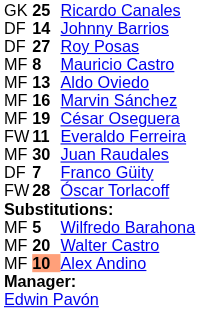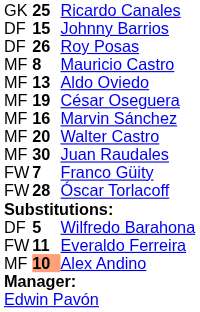 <table style = "font-size: 90%" cellspacing = "0" cellpadding = "0">
 <tr>
 <td colspan = 4></td>
 </tr>
 <tr>
 <th style="width:25px;"></th>
 <th style="width:25px;"></th>
 </tr>
 <tr>
 <td>GK</td>
 <td><strong>25</strong></td>
 <td> <a href='#'>Ricardo Canales</a></td>
 </tr>
 <tr>
 <td>DF</td>
-<td><strong>14</strong></td>
+<td><strong>15</strong></td>
 <td> <a href='#'>Johnny Barrios</a></td>
 </tr>
 <tr>
 <td>DF</td>
-<td><strong>27</strong></td>
+<td><strong>26</strong></td>
 <td> <a href='#'>Roy Posas</a></td>
 </tr>
 <tr>
 <td>MF</td>
 <td><strong>8</strong></td>
 <td> <a href='#'>Mauricio Castro</a></td>
 </tr>
 <tr>
 <td>MF</td>
 <td><strong>13</strong></td>
 <td> <a href='#'>Aldo Oviedo</a></td>
 </tr>
 <tr>
 <td>MF</td>
+<td><strong>19</strong></td>
+<td> <a href='#'>César Oseguera</a></td>
+<td></td>
+<td></td>
+</tr>
+<tr>
+<td>MF</td>
 <td><strong>16</strong></td>
 <td> <a href='#'>Marvin Sánchez</a></td>
 <td></td>
 <td></td>
 </tr>
 <tr>
 <td>MF</td>
-<td><strong>19</strong></td>
-<td> <a href='#'>César Oseguera</a></td>
-<td></td>
-<td></td>
-</tr>
-<tr>
-<td>FW</td>
-<td><strong>11</strong></td>
-<td> <a href='#'>Everaldo Ferreira</a></td>
+<td><strong>20</strong></td>
+<td> <a href='#'>Walter Castro</a></td>
 <td></td>
 <td></td>
 </tr>
 <tr>
 <td>MF</td>
 <td><strong>30</strong></td>
 <td> <a href='#'>Juan Raudales</a></td>
 </tr>
 <tr>
-<td>DF</td>
+<td>FW</td>
 <td><strong>7</strong></td>
 <td> <a href='#'>Franco Güity</a></td>
 </tr>
 <tr>
 <td>FW</td>
 <td><strong>28</strong></td>
 <td> <a href='#'>Óscar Torlacoff</a></td>
 </tr>
 <tr>
 <td colspan = 3><strong>Substitutions:</strong></td>
 </tr>
 <tr>
-<td>MF</td>
+<td>DF</td>
 <td><strong>5</strong></td>
 <td> <a href='#'>Wilfredo Barahona</a></td>
 <td></td>
 <td></td>
 </tr>
 <tr>
-<td>MF</td>
-<td><strong>20</strong></td>
-<td> <a href='#'>Walter Castro</a></td>
+<td>FW</td>
+<td><strong>11</strong></td>
+<td> <a href='#'>Everaldo Ferreira</a></td>
 <td></td>
 <td></td>
 </tr>
 <tr>
 <td>MF</td>
 <td style="background: lightsalmon;"><strong>10</strong></td>
 <td> <a href='#'>Alex Andino</a></td>
 <td></td>
 <td></td>
 </tr>
 <tr>
 <td colspan = 3><strong>Manager:</strong></td>
 </tr>
 <tr>
 <td colspan = 3> <a href='#'>Edwin Pavón</a></td>
 </tr>
 </table>
